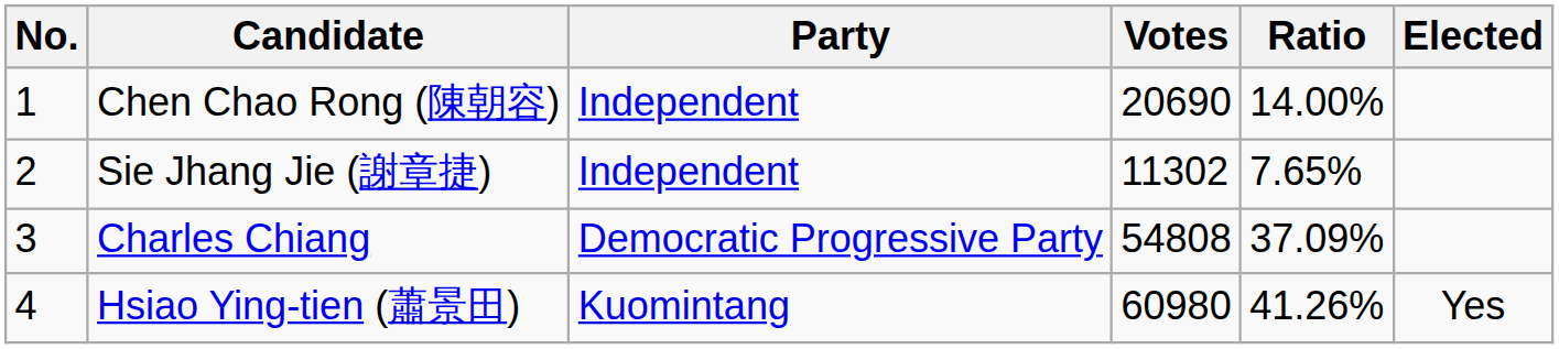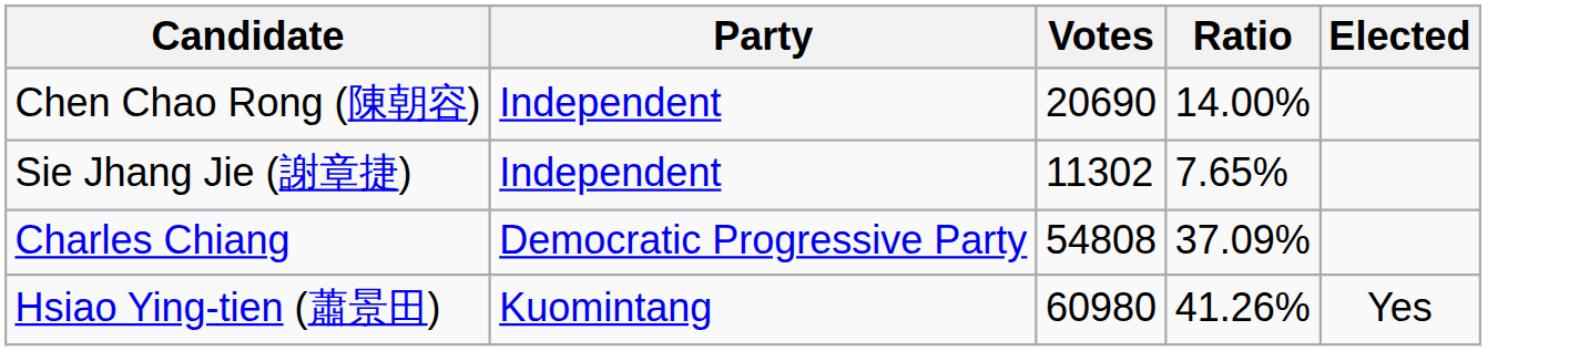 <table class=wikitable>
 <tr>
-<th>No.</th>
 <th>Candidate</th>
 <th>Party</th>
 <th>Votes</th>
 <th>Ratio</th>
 <th>Elected</th>
 </tr>
 <tr>
-<td>1</td>
 <td>Chen Chao Rong  (<a href='#'>陳朝容</a>)</td>
 <td><a href='#'>Independent</a></td>
 <td>20690</td>
 <td>14.00%</td>
 <td></td>
 </tr>
 <tr>
-<td>2</td>
 <td>Sie Jhang Jie  (<a href='#'>謝章捷</a>)</td>
 <td><a href='#'>Independent</a></td>
 <td>11302</td>
 <td>7.65%</td>
 <td></td>
 </tr>
 <tr>
-<td>3</td>
 <td><a href='#'>Charles Chiang</a></td>
 <td><a href='#'>Democratic Progressive Party</a></td>
 <td>54808</td>
 <td>37.09%</td>
 <td></td>
 </tr>
 <tr>
-<td>4</td>
 <td><a href='#'>Hsiao Ying-tien</a>  (<a href='#'>蕭景田</a>)</td>
 <td><a href='#'>Kuomintang</a></td>
 <td>60980</td>
 <td>41.26%</td>
 <td style="text-align:center;">Yes</td>
 </tr>
 </table>
